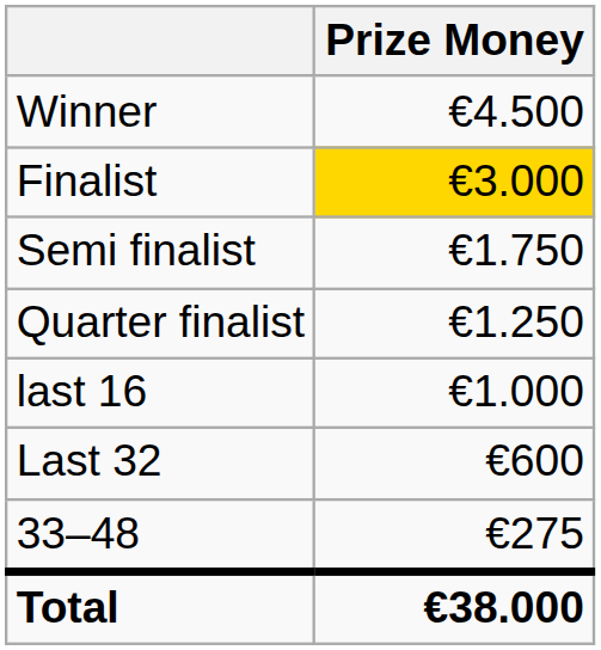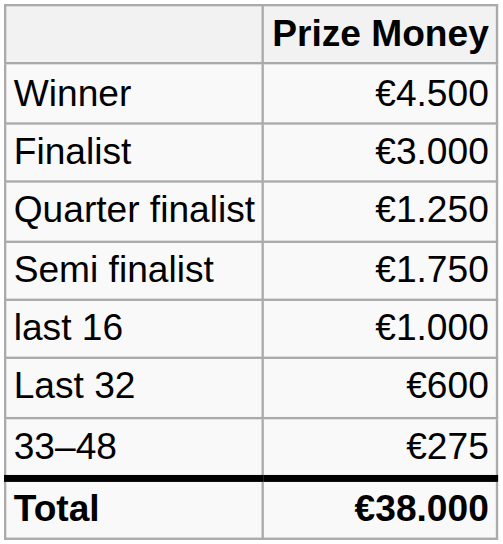 <table class="wikitable sortable">
 <tr>
 <th></th>
 <th>Prize Money</th>
 </tr>
 <tr>
 <td>Winner</td>
 <td style="text-align:right">€4.500</td>
 </tr>
 <tr>
 <td>Finalist</td>
-<td style="background: gold; text-align:right">€3.000</td>
+<td style="text-align:right">€3.000</td>
+</tr>
+<tr>
+<td>Quarter finalist</td>
+<td style="text-align:right">€1.250</td>
 </tr>
 <tr>
 <td>Semi finalist</td>
 <td style="text-align:right">€1.750</td>
-</tr>
-<tr>
-<td>Quarter finalist</td>
-<td style="text-align:right">€1.250</td>
 </tr>
 <tr>
 <td>last 16</td>
 <td style="text-align:right">€1.000</td>
 </tr>
 <tr>
 <td>Last 32</td>
 <td style="text-align:right">€600</td>
 </tr>
 <tr>
 <td>33–48</td>
 <td style="text-align:right">€275</td>
 </tr>
 <tr>
 <td style="border-top:medium solid"><strong>Total</strong></td>
 <td style="border-top:medium solid; text-align:right"><strong>€38.000 </strong></td>
 </tr>
 </table>
